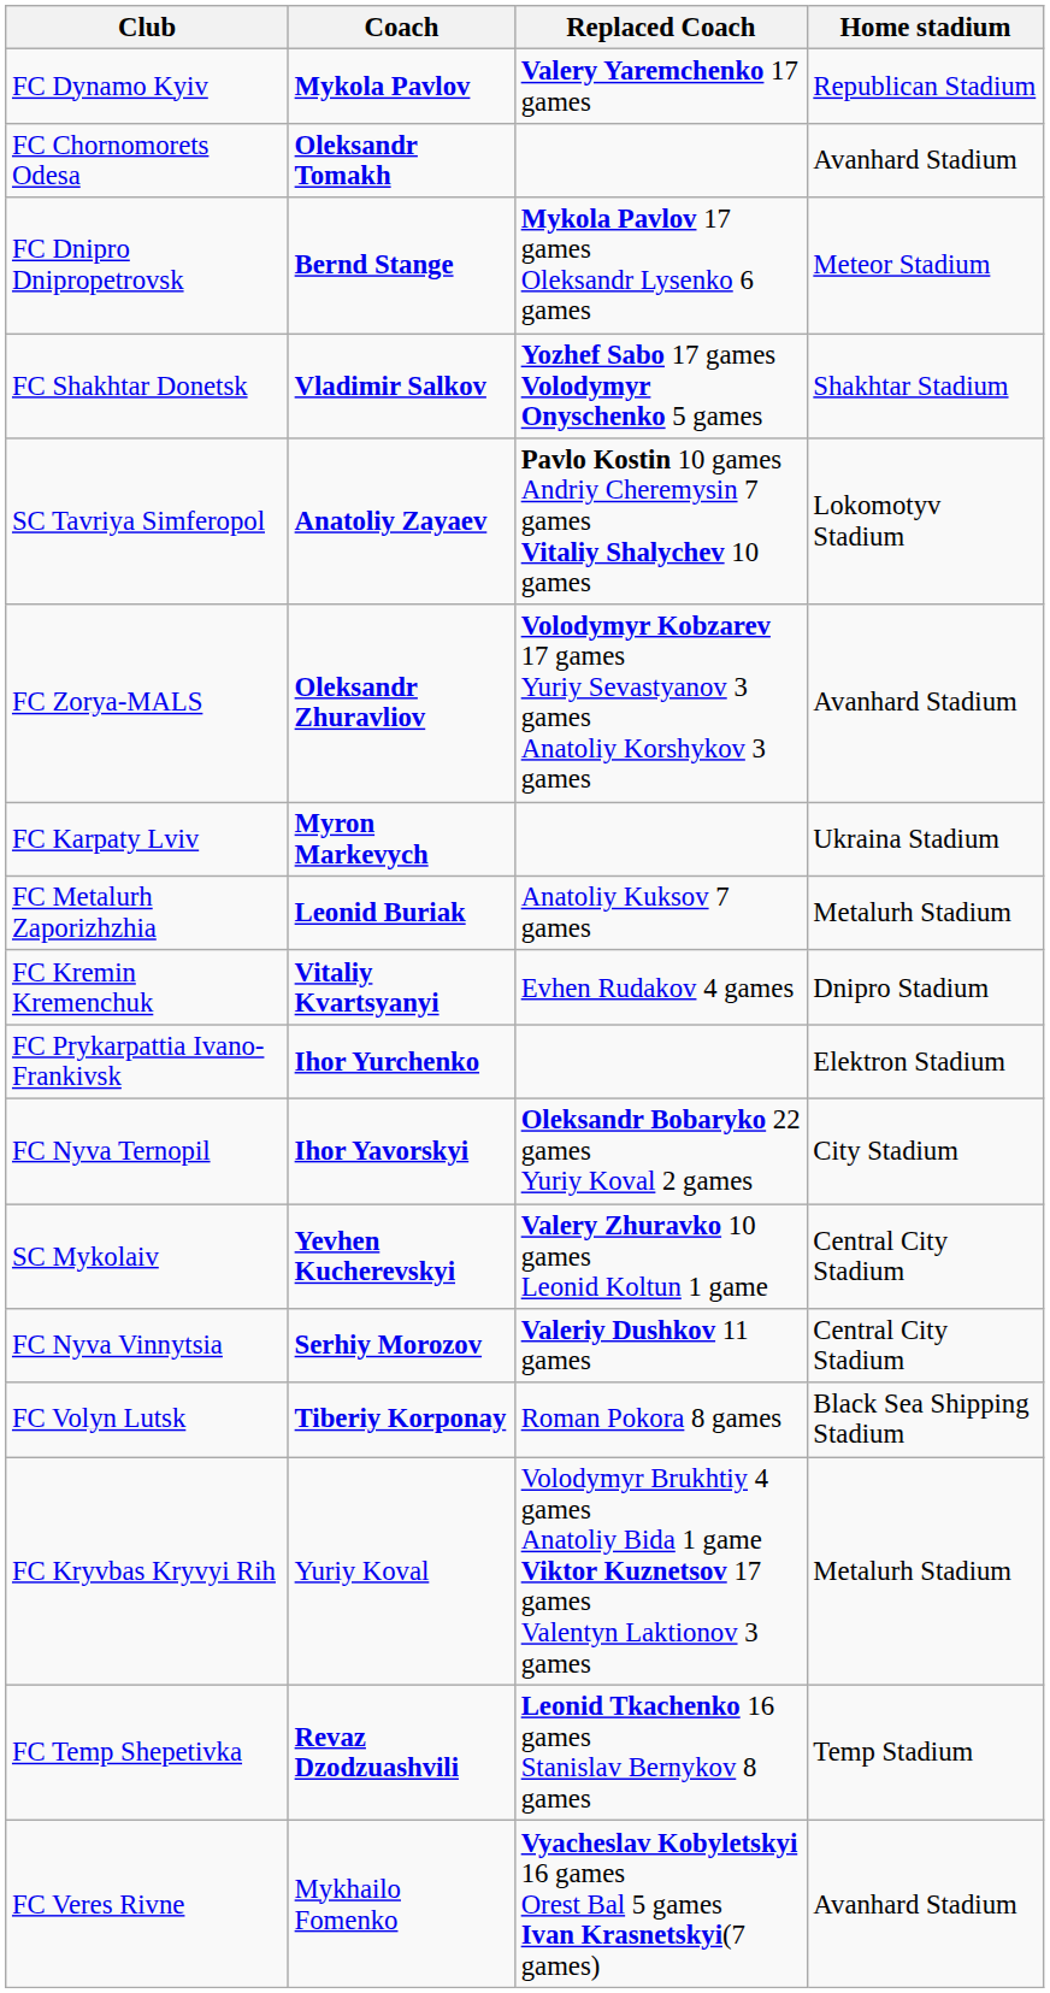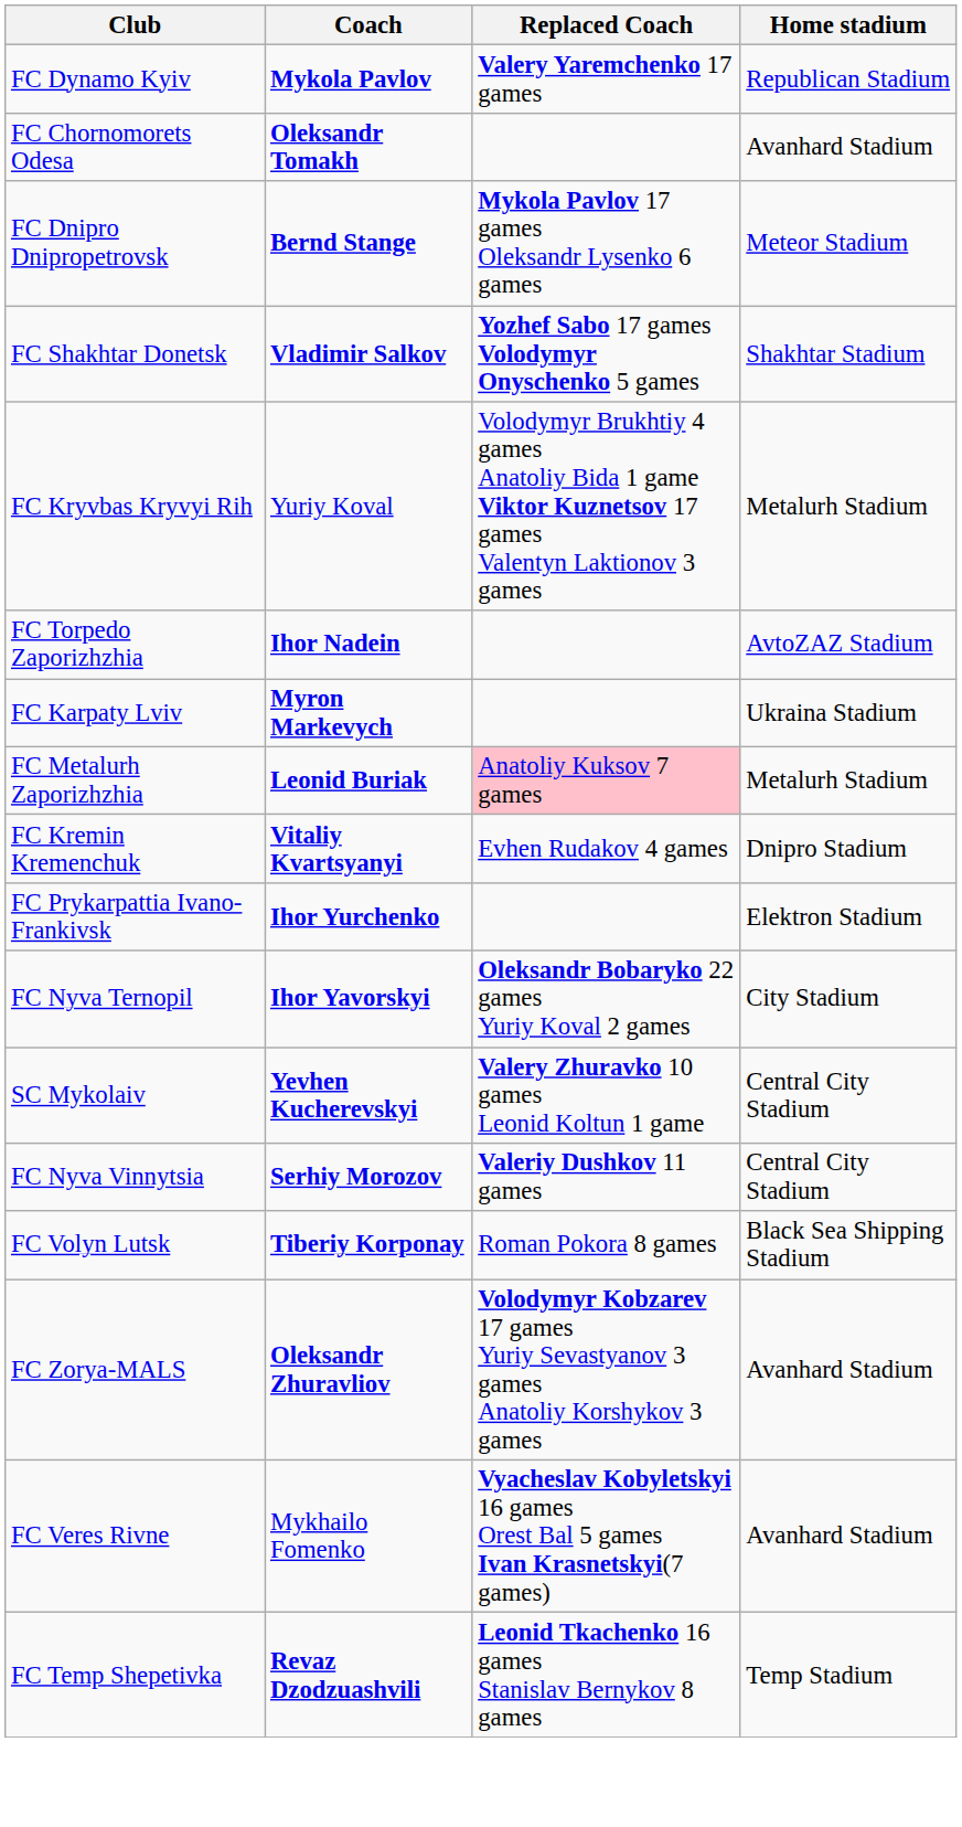 <table class=wikitable>
 <tr>
 <th>Club</th>
 <th>Coach</th>
 <th>Replaced Coach</th>
 <th>Home stadium</th>
 </tr>
 <tr>
 <td><a href='#'>FC Dynamo Kyiv</a></td>
 <td> <strong><a href='#'>Mykola Pavlov</a></strong></td>
 <td> <strong><a href='#'>Valery Yaremchenko</a></strong> 17 games</td>
 <td><a href='#'>Republican Stadium</a></td>
 </tr>
 <tr>
 <td><a href='#'>FC Chornomorets Odesa</a></td>
 <td> <strong><a href='#'>Oleksandr Tomakh</a></strong></td>
 <td></td>
 <td>Avanhard Stadium</td>
 </tr>
 <tr>
 <td><a href='#'>FC Dnipro Dnipropetrovsk</a></td>
 <td> <strong><a href='#'>Bernd Stange</a></strong></td>
 <td> <strong><a href='#'>Mykola Pavlov</a></strong> 17 games<br> <a href='#'>Oleksandr Lysenko</a> 6 games</td>
 <td><a href='#'>Meteor Stadium</a></td>
 </tr>
 <tr>
 <td><a href='#'>FC Shakhtar Donetsk</a></td>
 <td> <strong><a href='#'>Vladimir Salkov</a></strong></td>
 <td> <strong><a href='#'>Yozhef Sabo</a></strong> 17 games<br>  <strong><a href='#'>Volodymyr Onyschenko</a></strong> 5 games</td>
 <td><a href='#'>Shakhtar Stadium</a></td>
 </tr>
 <tr>
-<td><a href='#'>SC Tavriya Simferopol</a></td>
-<td> <strong><a href='#'>Anatoliy Zayaev</a></strong></td>
-<td> <strong>Pavlo Kostin</strong> 10 games <br> <a href='#'>Andriy Cheremysin</a> 7 games<br> <strong><a href='#'>Vitaliy Shalychev</a></strong> 10 games</td>
-<td>Lokomotyv Stadium</td>
+<td><a href='#'>FC Kryvbas Kryvyi Rih</a></td>
+<td> <a href='#'>Yuriy Koval</a></td>
+<td> <a href='#'>Volodymyr Brukhtiy</a> 4 games <br> <a href='#'>Anatoliy Bida</a> 1 game<br> <strong><a href='#'>Viktor Kuznetsov</a></strong> 17 games<br> <a href='#'>Valentyn Laktionov</a> 3 games</td>
+<td>Metalurh Stadium</td>
 </tr>
 <tr>
-<td><a href='#'>FC Zorya-MALS</a></td>
-<td> <strong><a href='#'>Oleksandr Zhuravliov</a></strong></td>
-<td> <strong><a href='#'>Volodymyr Kobzarev</a></strong> 17 games<br> <a href='#'>Yuriy Sevastyanov</a> 3 games<br> <a href='#'>Anatoliy Korshykov</a> 3 games</td>
-<td>Avanhard Stadium</td>
+<td><a href='#'>FC Torpedo Zaporizhzhia</a></td>
+<td> <strong><a href='#'>Ihor Nadein</a></strong></td>
+<td></td>
+<td><a href='#'>AvtoZAZ Stadium</a></td>
 </tr>
 <tr>
 <td><a href='#'>FC Karpaty Lviv</a></td>
 <td> <strong><a href='#'>Myron Markevych</a></strong></td>
 <td></td>
 <td>Ukraina Stadium</td>
 </tr>
 <tr>
 <td><a href='#'>FC Metalurh Zaporizhzhia</a></td>
 <td> <strong><a href='#'>Leonid Buriak</a></strong></td>
-<td> <a href='#'>Anatoliy Kuksov</a> 7 games</td>
+<td style="background: pink;"> <a href='#'>Anatoliy Kuksov</a> 7 games</td>
 <td>Metalurh Stadium</td>
 </tr>
 <tr>
 <td><a href='#'>FC Kremin Kremenchuk</a></td>
 <td> <strong><a href='#'>Vitaliy Kvartsyanyi</a></strong></td>
 <td> <a href='#'>Evhen Rudakov</a> 4 games</td>
 <td>Dnipro Stadium</td>
 </tr>
 <tr>
 <td><a href='#'>FC Prykarpattia Ivano-Frankivsk</a></td>
 <td> <strong><a href='#'>Ihor Yurchenko</a></strong></td>
 <td></td>
 <td>Elektron Stadium</td>
 </tr>
 <tr>
 <td><a href='#'>FC Nyva Ternopil</a></td>
 <td> <strong><a href='#'>Ihor Yavorskyi</a></strong></td>
 <td> <strong><a href='#'>Oleksandr Bobaryko</a></strong> 22 games<br> <a href='#'>Yuriy Koval</a> 2 games</td>
 <td>City Stadium</td>
 </tr>
 <tr>
 <td><a href='#'>SC Mykolaiv</a></td>
 <td> <strong><a href='#'>Yevhen Kucherevskyi</a></strong></td>
 <td> <strong><a href='#'>Valery Zhuravko</a></strong> 10 games<br> <a href='#'>Leonid Koltun</a> 1 game</td>
 <td>Central City Stadium</td>
 </tr>
 <tr>
 <td><a href='#'>FC Nyva Vinnytsia</a></td>
 <td> <strong><a href='#'>Serhiy Morozov</a></strong></td>
 <td> <strong><a href='#'>Valeriy Dushkov</a></strong> 11 games</td>
 <td>Central City Stadium</td>
 </tr>
 <tr>
 <td><a href='#'>FC Volyn Lutsk</a></td>
 <td> <strong><a href='#'>Tiberiy Korponay</a></strong></td>
 <td> <a href='#'>Roman Pokora</a> 8 games</td>
 <td>Black Sea Shipping Stadium</td>
 </tr>
 <tr>
-<td><a href='#'>FC Kryvbas Kryvyi Rih</a></td>
-<td> <a href='#'>Yuriy Koval</a></td>
-<td> <a href='#'>Volodymyr Brukhtiy</a> 4 games <br> <a href='#'>Anatoliy Bida</a> 1 game<br> <strong><a href='#'>Viktor Kuznetsov</a></strong> 17 games<br> <a href='#'>Valentyn Laktionov</a> 3 games</td>
-<td>Metalurh Stadium</td>
+<td><a href='#'>FC Zorya-MALS</a></td>
+<td> <strong><a href='#'>Oleksandr Zhuravliov</a></strong></td>
+<td> <strong><a href='#'>Volodymyr Kobzarev</a></strong> 17 games<br> <a href='#'>Yuriy Sevastyanov</a> 3 games<br> <a href='#'>Anatoliy Korshykov</a> 3 games</td>
+<td>Avanhard Stadium</td>
+</tr>
+<tr>
+<td><a href='#'>FC Veres Rivne</a></td>
+<td> <a href='#'>Mykhailo Fomenko</a></td>
+<td> <strong><a href='#'>Vyacheslav Kobyletskyi</a></strong> 16 games<br> <a href='#'>Orest Bal</a> 5 games<br> <strong><a href='#'>Ivan Krasnetskyi</a></strong>(7 games)</td>
+<td>Avanhard Stadium</td>
 </tr>
 <tr>
 <td><a href='#'>FC Temp Shepetivka</a></td>
 <td> <strong><a href='#'>Revaz Dzodzuashvili</a></strong></td>
 <td> <strong><a href='#'>Leonid Tkachenko</a></strong> 16 games<br> <a href='#'>Stanislav Bernykov</a> 8 games</td>
 <td>Temp Stadium</td>
 </tr>
-<tr>
-<td><a href='#'>FC Veres Rivne</a></td>
-<td> <a href='#'>Mykhailo Fomenko</a></td>
-<td> <strong><a href='#'>Vyacheslav Kobyletskyi</a></strong> 16 games<br> <a href='#'>Orest Bal</a> 5 games<br> <strong><a href='#'>Ivan Krasnetskyi</a></strong>(7 games)</td>
-<td>Avanhard Stadium</td>
-</tr>
 </table>
